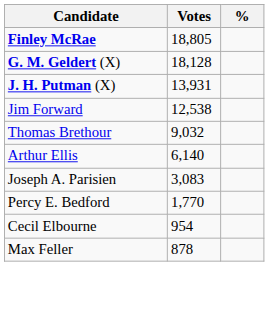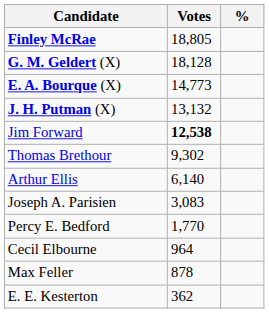 <table class="wikitable">
 <tr>
 <th style="width: 170px">Candidate</th>
 <th style="width: 50px">Votes</th>
 <th style="width: 40px">%</th>
 </tr>
 <tr>
 <td><strong><a href='#'>Finley McRae</a></strong></td>
 <td>18,805</td>
 <td></td>
 </tr>
 <tr>
 <td><strong><a href='#'>G. M. Geldert</a></strong> (X)</td>
 <td>18,128</td>
 <td></td>
 </tr>
 <tr>
+<td><strong><a href='#'>E. A. Bourque</a></strong> (X)</td>
+<td>14,773</td>
+<td></td>
+</tr>
+<tr>
 <td><strong><a href='#'>J. H. Putman</a></strong>  (X)</td>
-<td>13,931</td>
+<td>13,132</td>
 <td></td>
 </tr>
 <tr>
 <td><a href='#'>Jim Forward</a></td>
-<td>12,538</td>
+<td><strong>12,538</strong></td>
 <td></td>
 </tr>
 <tr>
 <td><a href='#'>Thomas Brethour</a></td>
-<td>9,032</td>
+<td>9,302</td>
 <td></td>
 </tr>
 <tr>
 <td><a href='#'>Arthur Ellis</a></td>
 <td>6,140</td>
 <td></td>
 </tr>
 <tr>
 <td>Joseph A. Parisien</td>
 <td>3,083</td>
 <td></td>
 </tr>
 <tr>
 <td>Percy E. Bedford</td>
 <td>1,770</td>
 <td></td>
 </tr>
 <tr>
 <td>Cecil Elbourne</td>
-<td>954</td>
+<td>964</td>
 </tr>
 <tr>
 <td>Max Feller</td>
 <td>878</td>
 <td></td>
 </tr>
+<tr>
+<td>E. E. Kesterton</td>
+<td>362</td>
+<td></td>
+</tr>
 </table>
